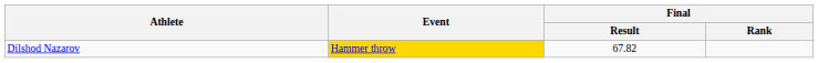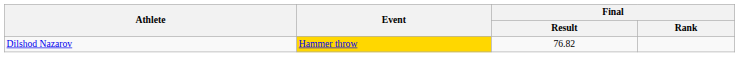 <table class="wikitable" width="55%" style="text-align:center; font-size:90%">
 <tr>
 <th rowspan="2" width="30%">Athlete</th>
 <th rowspan="2" width="20%">Event</th>
 <th colspan="2" width="25%">Final</th>
 </tr>
 <tr>
 <th width="15%">Result</th>
 <th>Rank</th>
 </tr>
 <tr>
 <td align="left"><a href='#'>Dilshod Nazarov</a></td>
 <td align="left" style="background: gold;"><a href='#'>Hammer throw</a></td>
-<td>67.82</td>
+<td>76.82</td>
 <td align=center><strong></strong></td>
 </tr>
 </table>
